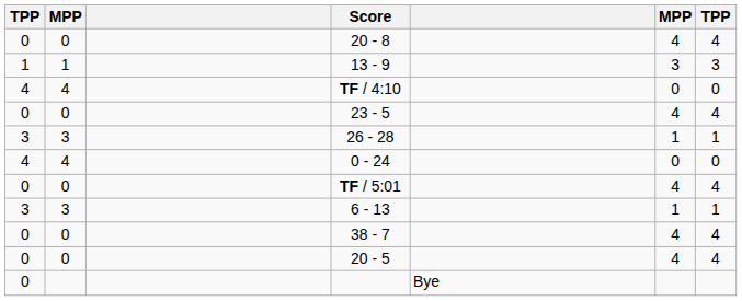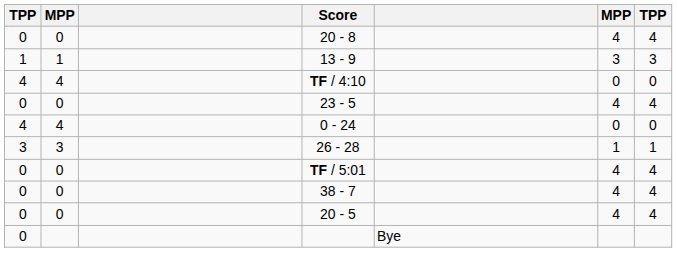 <table class="wikitable" style="text-align: center;" |>
 <tr>
 <th width="35">TPP</th>
 <th width="35">MPP</th>
 <th width="250"></th>
 <th width="75">Score</th>
 <th width="250"></th>
 <th width="35">MPP</th>
 <th width="35">TPP</th>
 </tr>
 <tr>
 <td>0</td>
 <td>0</td>
 <td style="text-align:left;"><strong></strong></td>
 <td>20 - 8</td>
 <td style="text-align:left;"></td>
 <td>4</td>
 <td>4</td>
 </tr>
 <tr>
 <td>1</td>
 <td>1</td>
 <td style="text-align:left;"><strong></strong></td>
 <td>13 - 9</td>
 <td style="text-align:left;"></td>
 <td>3</td>
 <td>3</td>
 </tr>
 <tr>
 <td>4</td>
 <td>4</td>
 <td style="text-align:left;"></td>
 <td><strong>TF</strong> / 4:10</td>
 <td style="text-align:left;"><strong></strong></td>
 <td>0</td>
 <td>0</td>
 </tr>
 <tr>
 <td>0</td>
 <td>0</td>
 <td style="text-align:left;"><strong></strong></td>
 <td>23 - 5</td>
 <td style="text-align:left;"></td>
 <td>4</td>
 <td>4</td>
 </tr>
 <tr>
+<td>4</td>
+<td>4</td>
+<td style="text-align:left;"></td>
+<td>0 - 24</td>
+<td style="text-align:left;"><strong></strong></td>
+<td>0</td>
+<td>0</td>
+</tr>
+<tr>
 <td>3</td>
 <td>3</td>
 <td style="text-align:left;"></td>
 <td>26 - 28</td>
 <td style="text-align:left;"><strong></strong></td>
 <td>1</td>
 <td>1</td>
 </tr>
 <tr>
-<td>4</td>
-<td>4</td>
-<td style="text-align:left;"></td>
-<td>0 - 24</td>
-<td style="text-align:left;"><strong></strong></td>
-<td>0</td>
-<td>0</td>
-</tr>
-<tr>
 <td>0</td>
 <td>0</td>
 <td style="text-align:left;"><strong></strong></td>
 <td><strong>TF</strong> / 5:01</td>
 <td style="text-align:left;"></td>
 <td>4</td>
 <td>4</td>
-</tr>
-<tr>
-<td>3</td>
-<td>3</td>
-<td style="text-align:left;"></td>
-<td>6 - 13</td>
-<td style="text-align:left;"><strong></strong></td>
-<td>1</td>
-<td>1</td>
 </tr>
 <tr>
 <td>0</td>
 <td>0</td>
 <td style="text-align:left;"><strong></strong></td>
 <td>38 - 7</td>
 <td style="text-align:left;"></td>
 <td>4</td>
 <td>4</td>
 </tr>
 <tr>
 <td>0</td>
 <td>0</td>
 <td style="text-align:left;"><strong></strong></td>
 <td>20 - 5</td>
 <td style="text-align:left;"></td>
 <td>4</td>
 <td>4</td>
 </tr>
 <tr>
 <td>0</td>
 <td></td>
 <td style="text-align:left;"><strong></strong></td>
 <td></td>
 <td style="text-align:left;">Bye</td>
 <td></td>
 <td></td>
 </tr>
 </table>
